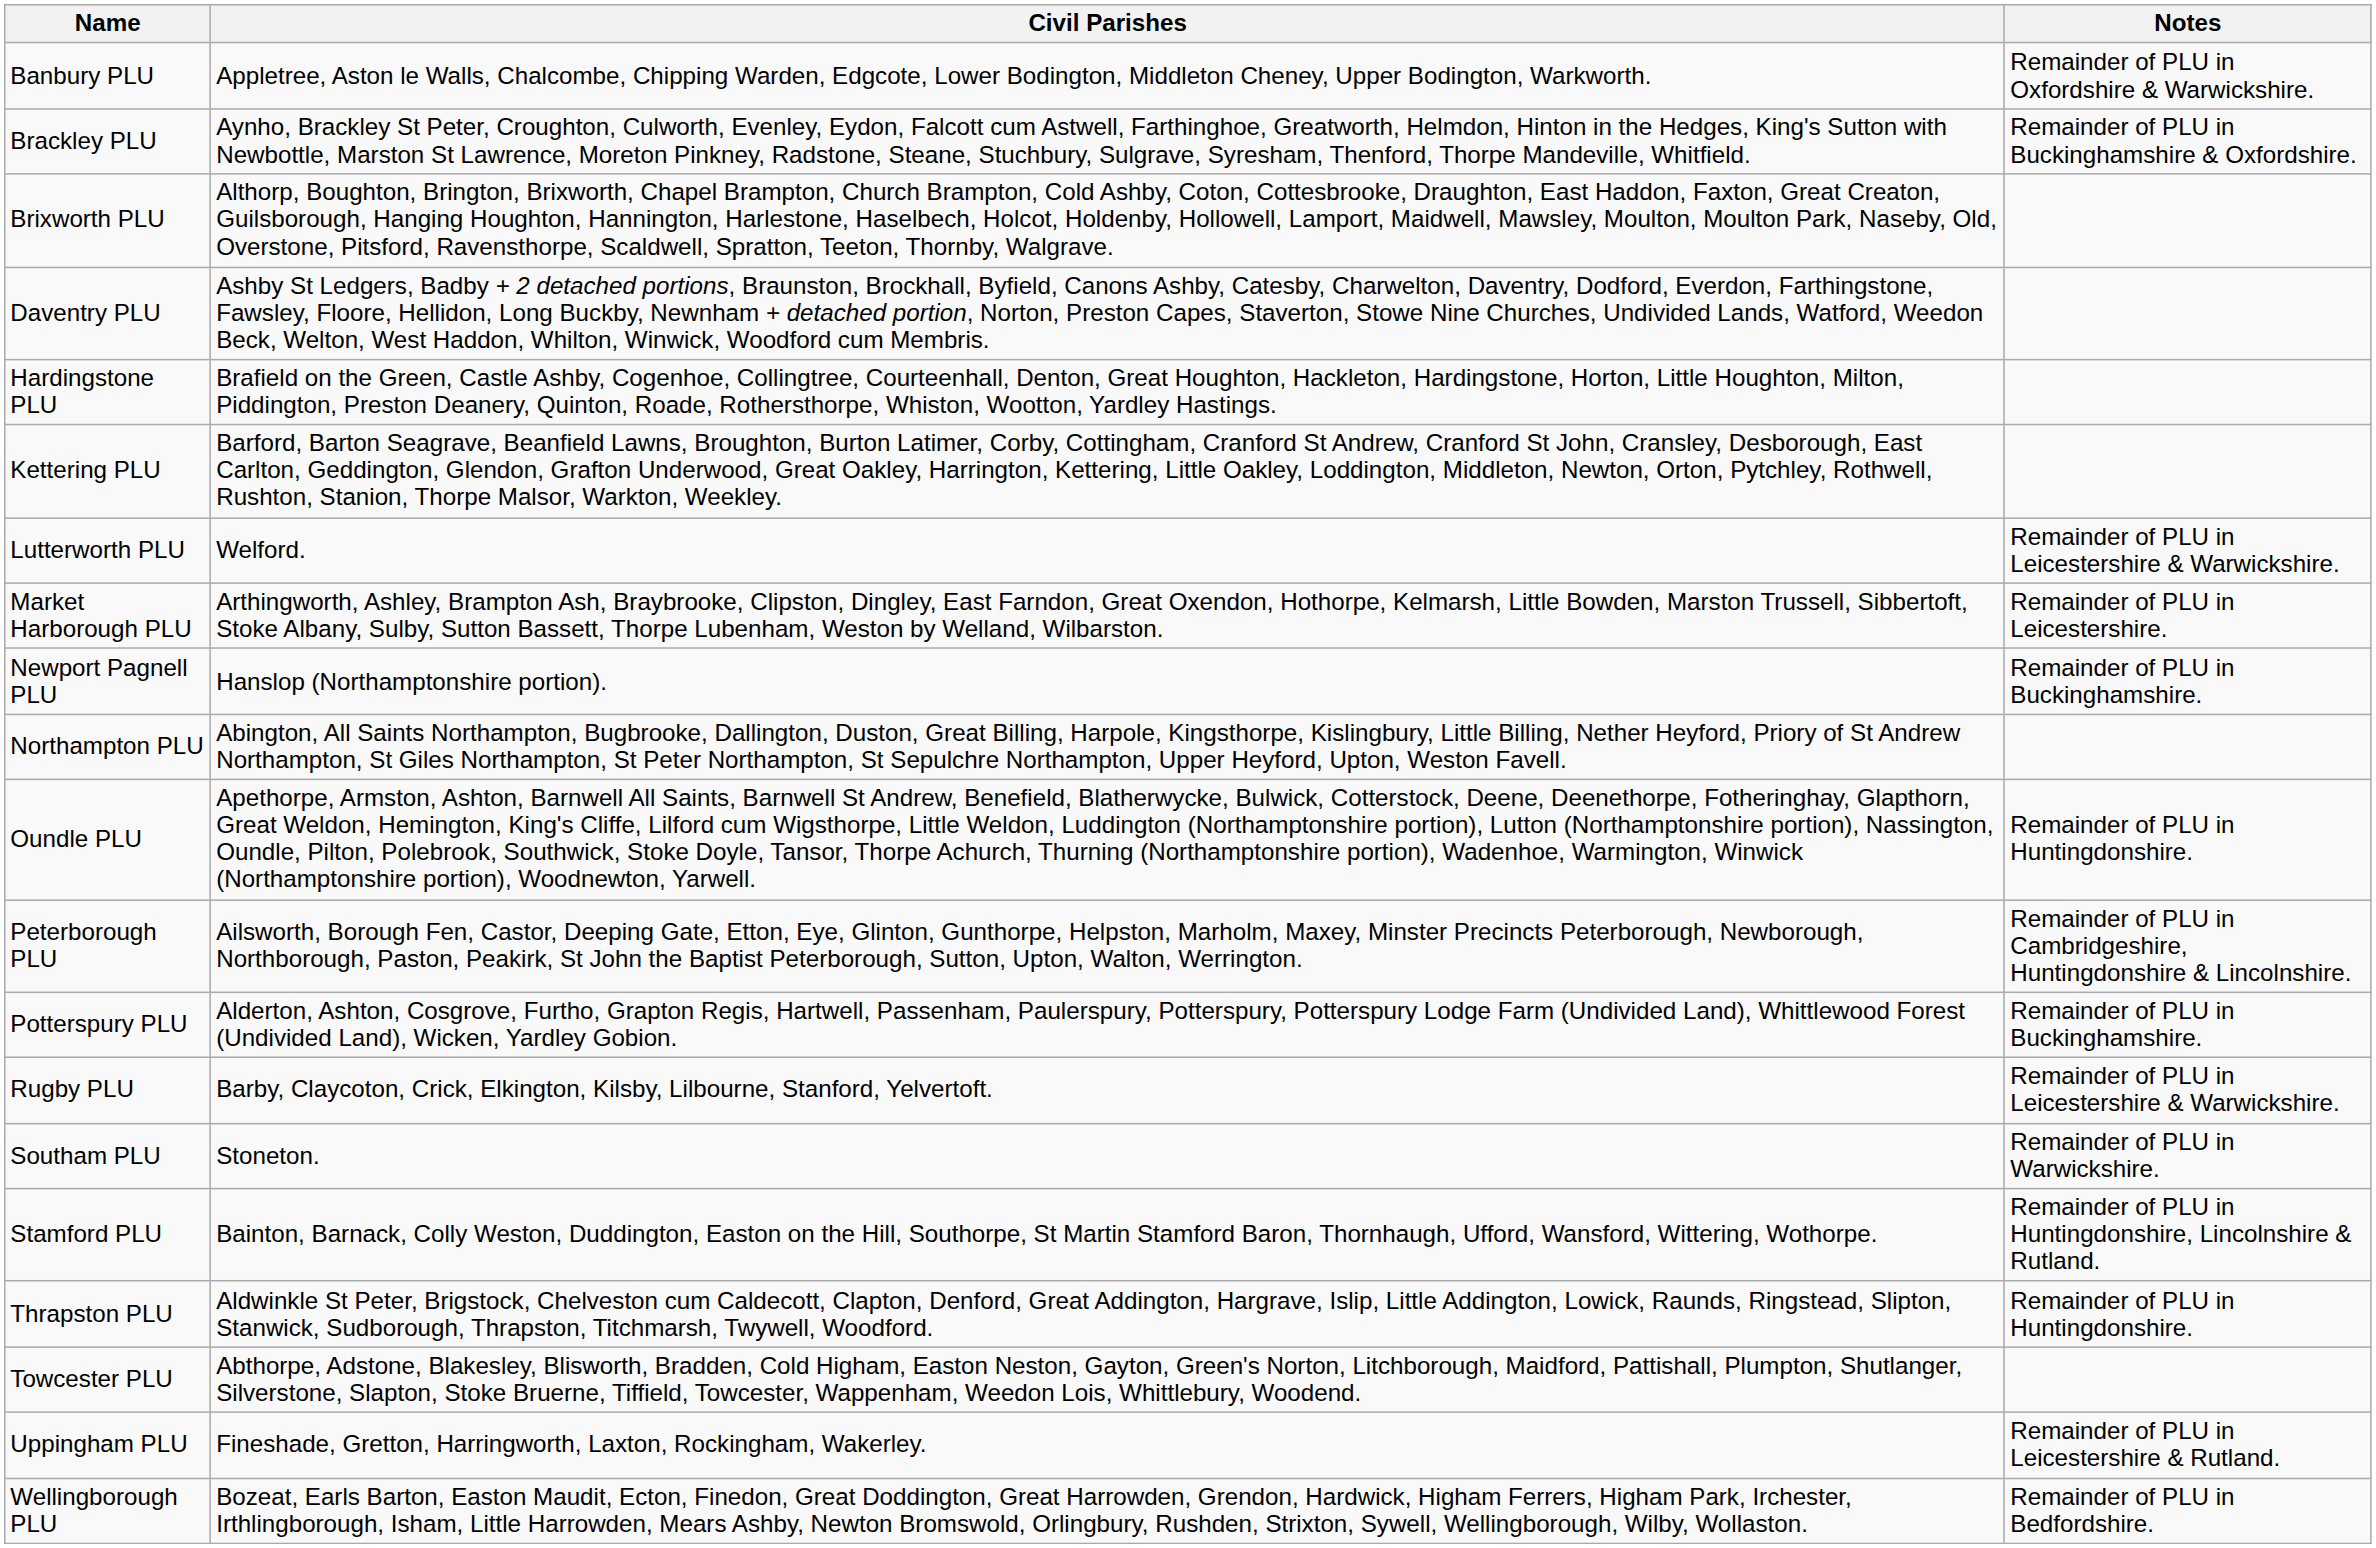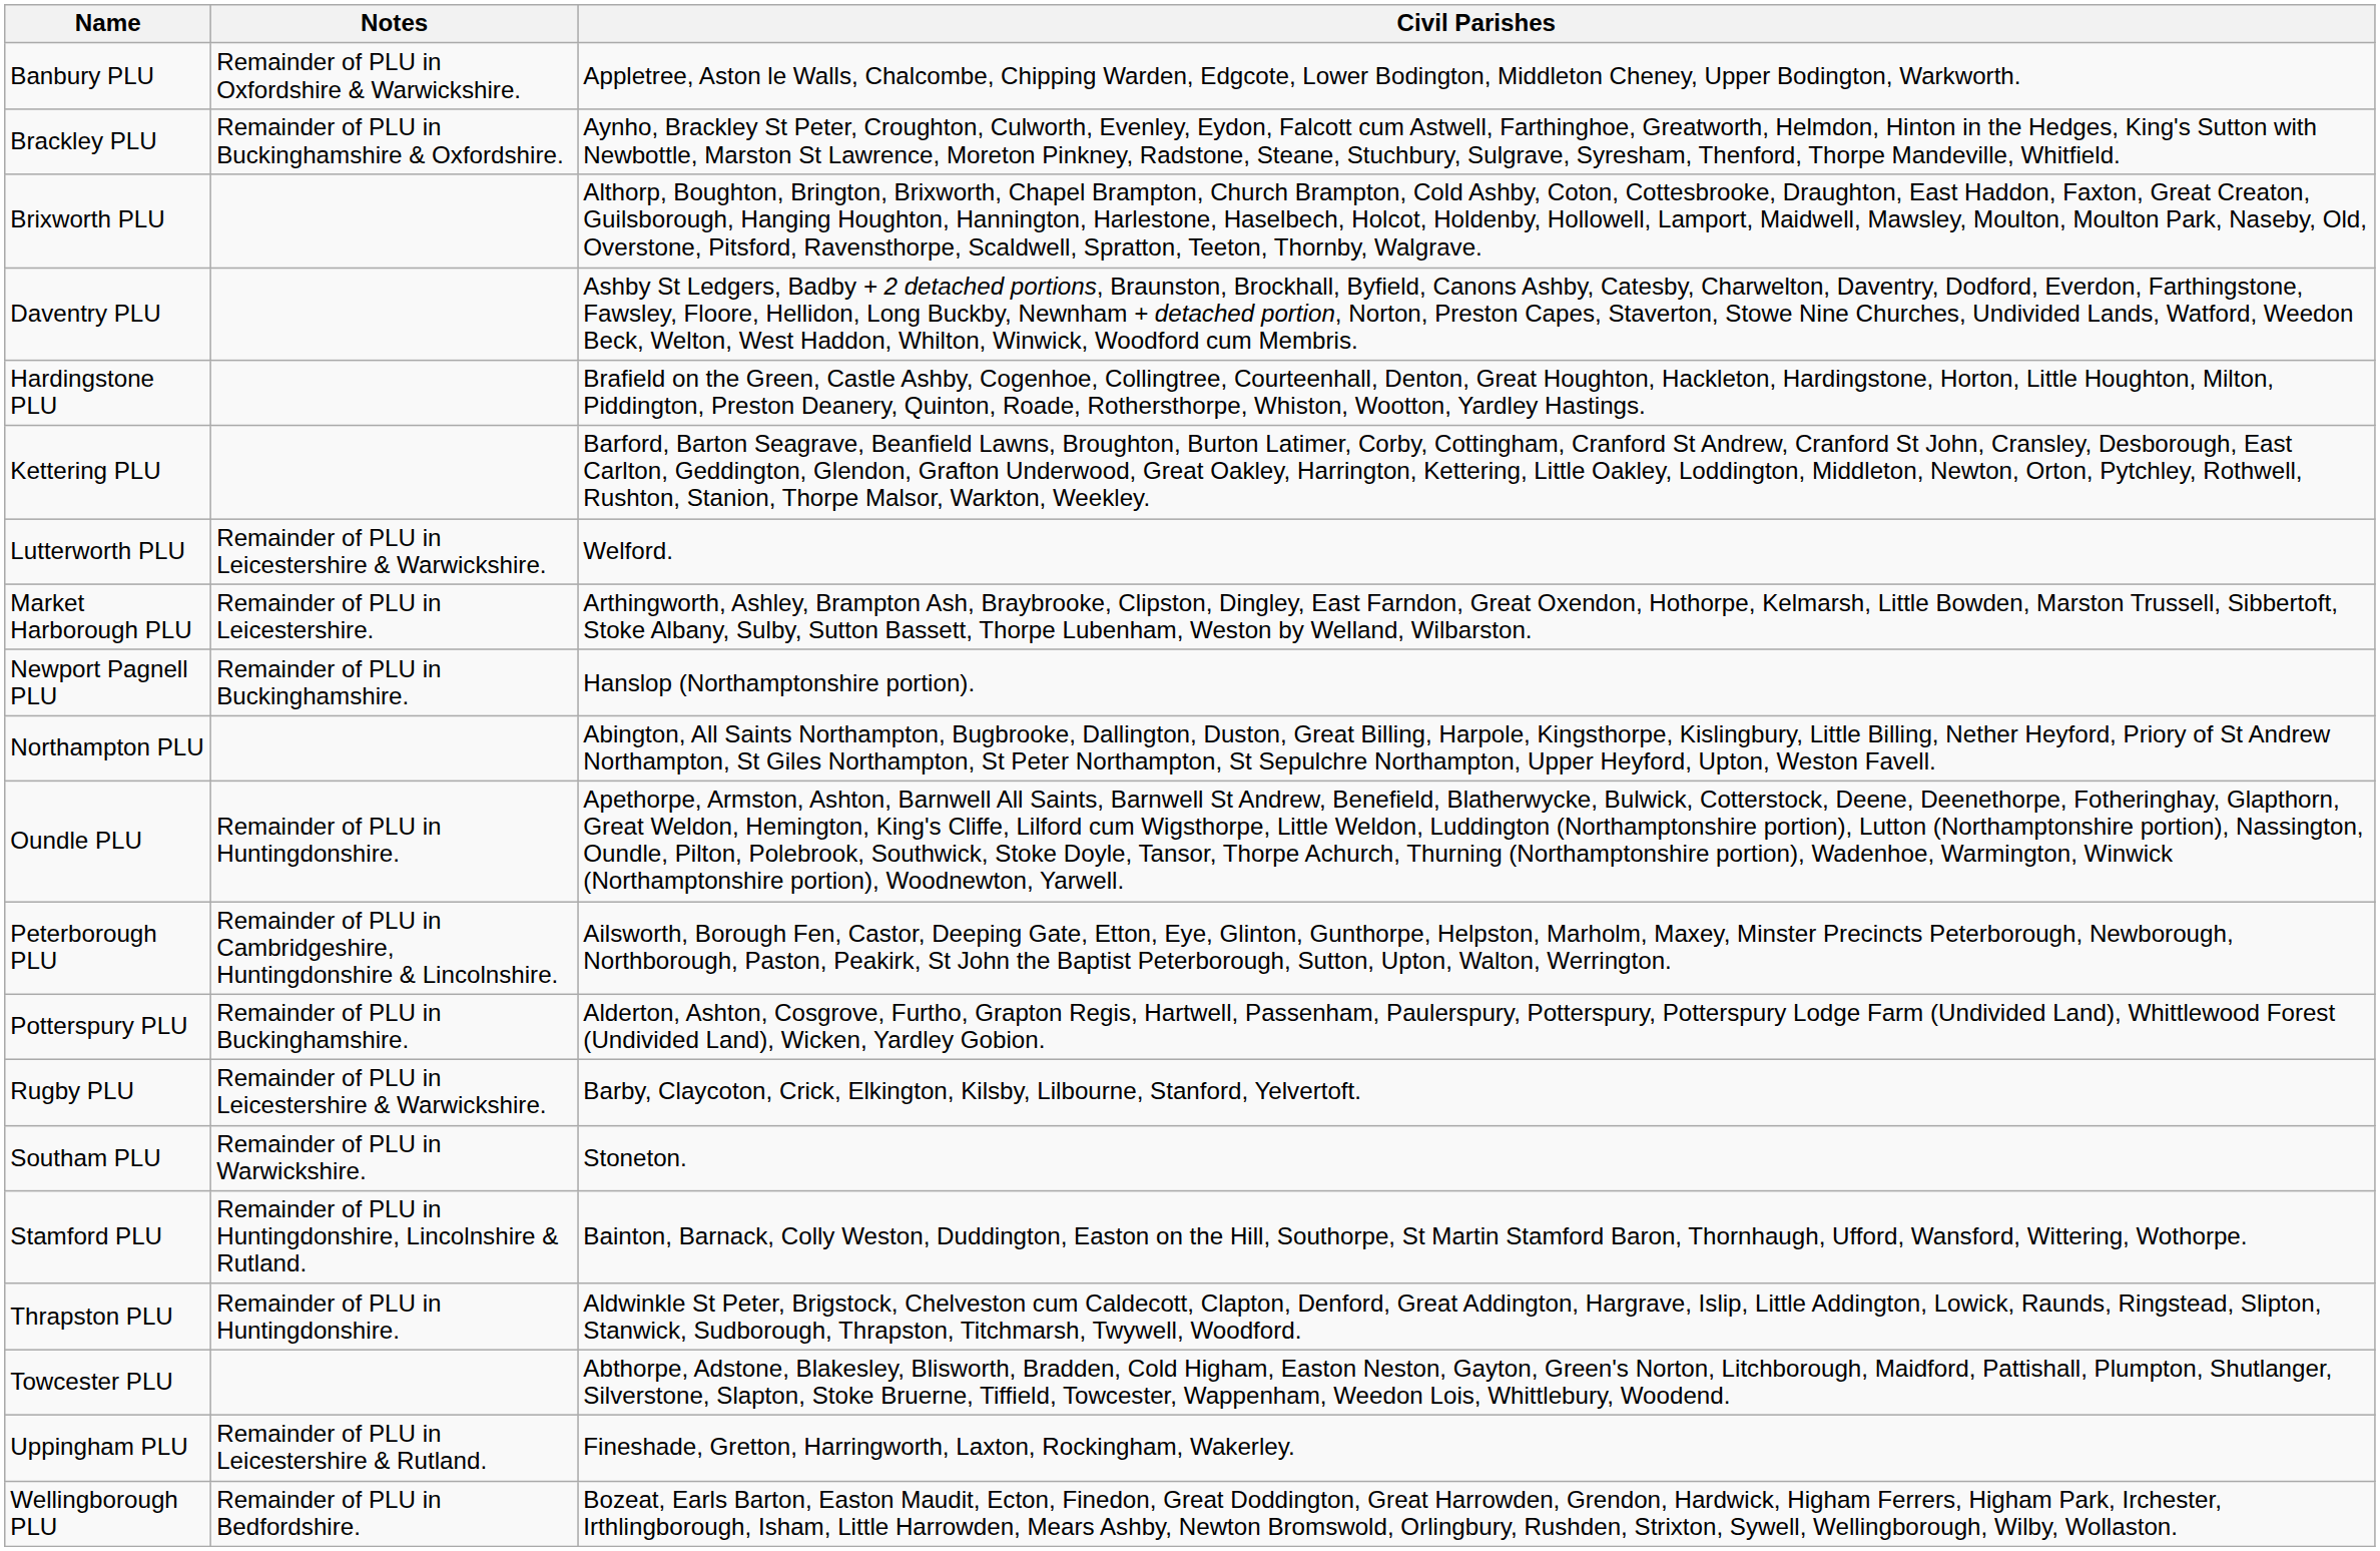 <table class="wikitable">
 <tr>
 <th>Name</th>
+<th>Notes</th>
 <th>Civil Parishes</th>
-<th>Notes</th>
 </tr>
 <tr>
 <td>Banbury PLU</td>
+<td>Remainder of PLU in Oxfordshire & Warwickshire.</td>
 <td>Appletree, Aston le Walls, Chalcombe, Chipping Warden, Edgcote, Lower Bodington, Middleton Cheney, Upper Bodington, Warkworth.</td>
-<td>Remainder of PLU in Oxfordshire & Warwickshire.</td>
 </tr>
 <tr>
 <td>Brackley PLU</td>
+<td>Remainder of PLU in Buckinghamshire & Oxfordshire.</td>
 <td>Aynho, Brackley St Peter, Croughton, Culworth, Evenley, Eydon, Falcott cum Astwell, Farthinghoe, Greatworth, Helmdon, Hinton in the Hedges, King's Sutton with Newbottle, Marston St Lawrence, Moreton Pinkney, Radstone, Steane, Stuchbury, Sulgrave, Syresham, Thenford, Thorpe Mandeville, Whitfield.</td>
-<td>Remainder of PLU in Buckinghamshire & Oxfordshire.</td>
 </tr>
 <tr>
 <td>Brixworth PLU</td>
+<td></td>
 <td>Althorp, Boughton, Brington, Brixworth, Chapel Brampton, Church Brampton, Cold Ashby, Coton, Cottesbrooke, Draughton, East Haddon, Faxton, Great Creaton, Guilsborough, Hanging Houghton, Hannington, Harlestone, Haselbech, Holcot, Holdenby, Hollowell, Lamport, Maidwell, Mawsley, Moulton, Moulton Park, Naseby, Old, Overstone, Pitsford, Ravensthorpe, Scaldwell, Spratton, Teeton, Thornby, Walgrave.</td>
-<td></td>
 </tr>
 <tr>
 <td>Daventry PLU</td>
+<td></td>
 <td>Ashby St Ledgers, Badby <em>+ 2 detached portions</em>, Braunston, Brockhall, Byfield, Canons Ashby, Catesby, Charwelton, Daventry, Dodford, Everdon, Farthingstone, Fawsley, Floore, Hellidon, Long Buckby, Newnham <em>+ detached portion</em>, Norton, Preston Capes, Staverton, Stowe Nine Churches, Undivided Lands, Watford, Weedon Beck, Welton, West Haddon, Whilton, Winwick, Woodford cum Membris.</td>
-<td></td>
 </tr>
 <tr>
 <td>Hardingstone PLU</td>
+<td></td>
 <td>Brafield on the Green, Castle Ashby, Cogenhoe, Collingtree, Courteenhall, Denton, Great Houghton, Hackleton, Hardingstone, Horton, Little Houghton, Milton, Piddington, Preston Deanery, Quinton, Roade, Rothersthorpe, Whiston, Wootton, Yardley Hastings.</td>
-<td></td>
 </tr>
 <tr>
 <td>Kettering PLU</td>
+<td></td>
 <td>Barford, Barton Seagrave, Beanfield Lawns, Broughton, Burton Latimer, Corby, Cottingham, Cranford St Andrew, Cranford St John, Cransley, Desborough, East Carlton, Geddington, Glendon, Grafton Underwood, Great Oakley, Harrington, Kettering, Little Oakley, Loddington, Middleton, Newton, Orton, Pytchley, Rothwell, Rushton, Stanion, Thorpe Malsor, Warkton, Weekley.</td>
-<td></td>
 </tr>
 <tr>
 <td>Lutterworth PLU</td>
+<td>Remainder of PLU in Leicestershire & Warwickshire.</td>
 <td>Welford.</td>
-<td>Remainder of PLU in Leicestershire & Warwickshire.</td>
 </tr>
 <tr>
 <td>Market Harborough PLU</td>
+<td>Remainder of PLU in Leicestershire.</td>
 <td>Arthingworth, Ashley, Brampton Ash, Braybrooke, Clipston, Dingley, East Farndon, Great Oxendon, Hothorpe, Kelmarsh, Little Bowden, Marston Trussell, Sibbertoft, Stoke Albany, Sulby, Sutton Bassett, Thorpe Lubenham, Weston by Welland, Wilbarston.</td>
-<td>Remainder of PLU in Leicestershire.</td>
 </tr>
 <tr>
 <td>Newport Pagnell PLU</td>
+<td>Remainder of PLU in Buckinghamshire.</td>
 <td>Hanslop (Northamptonshire portion).</td>
-<td>Remainder of PLU in Buckinghamshire.</td>
 </tr>
 <tr>
 <td>Northampton PLU</td>
+<td></td>
 <td>Abington, All Saints Northampton, Bugbrooke, Dallington, Duston, Great Billing, Harpole, Kingsthorpe, Kislingbury, Little Billing, Nether Heyford, Priory of St Andrew Northampton, St Giles Northampton, St Peter Northampton, St Sepulchre Northampton, Upper Heyford, Upton, Weston Favell.</td>
-<td></td>
 </tr>
 <tr>
 <td>Oundle PLU</td>
+<td>Remainder of PLU in Huntingdonshire.</td>
 <td>Apethorpe, Armston, Ashton, Barnwell All Saints, Barnwell St Andrew, Benefield, Blatherwycke, Bulwick, Cotterstock, Deene, Deenethorpe, Fotheringhay, Glapthorn, Great Weldon, Hemington, King's Cliffe, Lilford cum Wigsthorpe, Little Weldon, Luddington (Northamptonshire portion), Lutton (Northamptonshire portion), Nassington, Oundle, Pilton, Polebrook, Southwick, Stoke Doyle, Tansor, Thorpe Achurch, Thurning (Northamptonshire portion), Wadenhoe, Warmington, Winwick (Northamptonshire portion), Woodnewton, Yarwell.</td>
-<td>Remainder of PLU in Huntingdonshire.</td>
 </tr>
 <tr>
 <td>Peterborough PLU</td>
+<td>Remainder of PLU in Cambridgeshire, Huntingdonshire & Lincolnshire.</td>
 <td>Ailsworth, Borough Fen, Castor, Deeping Gate, Etton, Eye, Glinton, Gunthorpe, Helpston, Marholm, Maxey, Minster Precincts Peterborough, Newborough, Northborough, Paston, Peakirk, St John the Baptist Peterborough, Sutton, Upton, Walton, Werrington.</td>
-<td>Remainder of PLU in Cambridgeshire, Huntingdonshire & Lincolnshire.</td>
 </tr>
 <tr>
 <td>Potterspury PLU</td>
+<td>Remainder of PLU in Buckinghamshire.</td>
 <td>Alderton, Ashton, Cosgrove, Furtho, Grapton Regis, Hartwell, Passenham, Paulerspury, Potterspury, Potterspury Lodge Farm (Undivided Land), Whittlewood Forest (Undivided Land), Wicken, Yardley Gobion.</td>
-<td>Remainder of PLU in Buckinghamshire.</td>
 </tr>
 <tr>
 <td>Rugby PLU</td>
+<td>Remainder of PLU in Leicestershire & Warwickshire.</td>
 <td>Barby, Claycoton, Crick, Elkington, Kilsby, Lilbourne, Stanford, Yelvertoft.</td>
-<td>Remainder of PLU in Leicestershire & Warwickshire.</td>
 </tr>
 <tr>
 <td>Southam PLU</td>
+<td>Remainder of PLU in Warwickshire.</td>
 <td>Stoneton.</td>
-<td>Remainder of PLU in Warwickshire.</td>
 </tr>
 <tr>
 <td>Stamford PLU</td>
+<td>Remainder of PLU in Huntingdonshire, Lincolnshire & Rutland.</td>
 <td>Bainton, Barnack, Colly Weston, Duddington, Easton on the Hill, Southorpe, St Martin Stamford Baron, Thornhaugh, Ufford, Wansford, Wittering, Wothorpe.</td>
-<td>Remainder of PLU in Huntingdonshire, Lincolnshire & Rutland.</td>
 </tr>
 <tr>
 <td>Thrapston PLU</td>
+<td>Remainder of PLU in Huntingdonshire.</td>
 <td>Aldwinkle St Peter, Brigstock, Chelveston cum Caldecott, Clapton, Denford, Great Addington, Hargrave, Islip, Little Addington, Lowick, Raunds, Ringstead, Slipton, Stanwick, Sudborough, Thrapston, Titchmarsh, Twywell, Woodford.</td>
-<td>Remainder of PLU in Huntingdonshire.</td>
 </tr>
 <tr>
 <td>Towcester PLU</td>
+<td></td>
 <td>Abthorpe, Adstone, Blakesley, Blisworth, Bradden, Cold Higham, Easton Neston, Gayton, Green's Norton, Litchborough, Maidford, Pattishall, Plumpton, Shutlanger, Silverstone, Slapton, Stoke Bruerne, Tiffield, Towcester, Wappenham, Weedon Lois, Whittlebury, Woodend.</td>
-<td></td>
 </tr>
 <tr>
 <td>Uppingham PLU</td>
+<td>Remainder of PLU in Leicestershire & Rutland.</td>
 <td>Fineshade, Gretton, Harringworth, Laxton, Rockingham, Wakerley.</td>
-<td>Remainder of PLU in Leicestershire & Rutland.</td>
 </tr>
 <tr>
 <td>Wellingborough PLU</td>
+<td>Remainder of PLU in Bedfordshire.</td>
 <td>Bozeat, Earls Barton, Easton Maudit, Ecton, Finedon, Great Doddington, Great Harrowden, Grendon, Hardwick, Higham Ferrers, Higham Park, Irchester, Irthlingborough, Isham, Little Harrowden, Mears Ashby, Newton Bromswold, Orlingbury, Rushden, Strixton, Sywell, Wellingborough, Wilby, Wollaston.</td>
-<td>Remainder of PLU in Bedfordshire.</td>
 </tr>
 </table>
